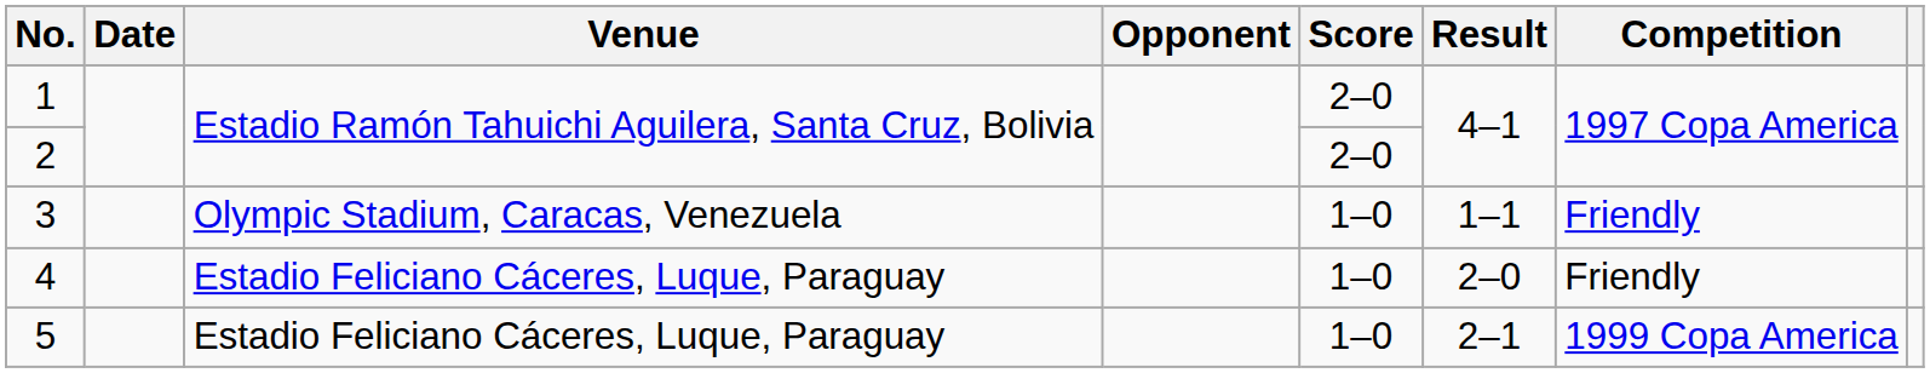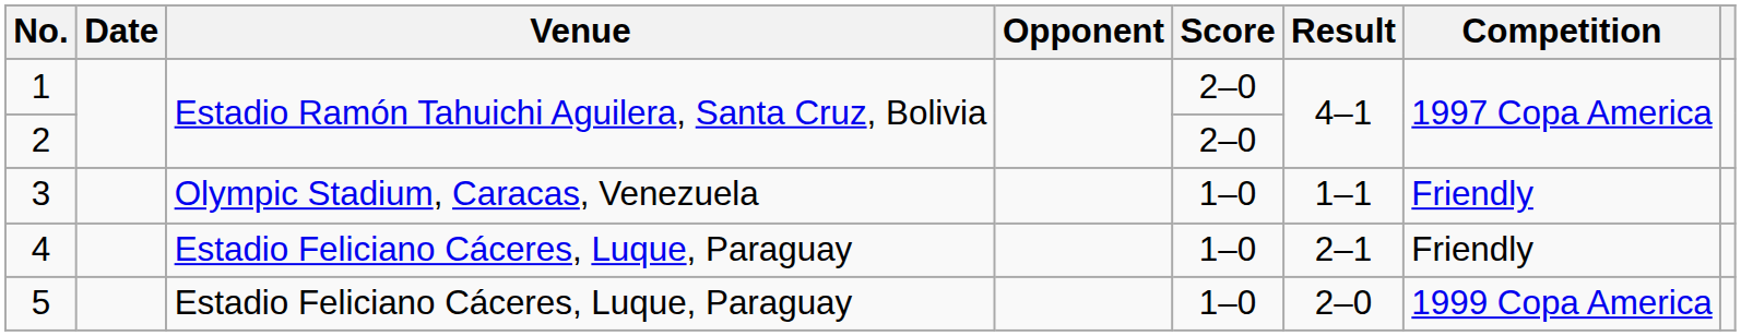 <table class="wikitable sortable">
 <tr>
 <th scope="col">No.</th>
 <th scope="col">Date</th>
 <th scope="col">Venue</th>
 <th scope="col">Opponent</th>
 <th scope="col">Score</th>
 <th scope="col">Result</th>
 <th scope="col">Competition</th>
 <th scope="col" class="unsortable"></th>
 </tr>
 <tr>
 <td style="text-align:center">1</td>
 <td rowspan="2"></td>
 <td rowspan="2"><a href='#'>Estadio Ramón Tahuichi Aguilera</a>, <a href='#'>Santa Cruz</a>, Bolivia</td>
 <td rowspan="2"></td>
 <td style="text-align:center">2–0</td>
 <td rowspan="2" style="text-align:center">4–1</td>
 <td rowspan="2"><a href='#'>1997 Copa America</a></td>
 <td rowspan="2"></td>
 </tr>
 <tr>
 <td style="text-align:center">2</td>
 <td style="text-align:center">2–0</td>
 </tr>
 <tr>
 <td style="text-align:center">3</td>
 <td></td>
 <td><a href='#'>Olympic Stadium</a>, <a href='#'>Caracas</a>, Venezuela</td>
 <td></td>
 <td style="text-align:center">1–0</td>
 <td style="text-align:center">1–1</td>
 <td><a href='#'>Friendly</a></td>
 <td></td>
 </tr>
 <tr>
 <td style="text-align:center">4</td>
 <td></td>
 <td><a href='#'>Estadio Feliciano Cáceres</a>, <a href='#'>Luque</a>, Paraguay</td>
 <td></td>
 <td style="text-align:center">1–0</td>
-<td style="text-align:center">2–0</td>
+<td style="text-align:center">2–1</td>
 <td>Friendly</td>
 <td></td>
 </tr>
 <tr>
 <td style="text-align:center">5</td>
 <td></td>
 <td>Estadio Feliciano Cáceres, Luque, Paraguay</td>
 <td></td>
 <td style="text-align:center">1–0</td>
-<td style="text-align:center">2–1</td>
+<td style="text-align:center">2–0</td>
 <td><a href='#'>1999 Copa America</a></td>
 <td></td>
 </tr>
 </table>
